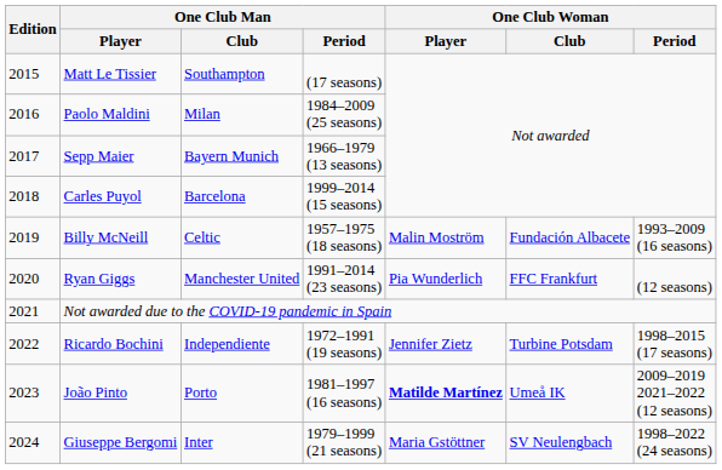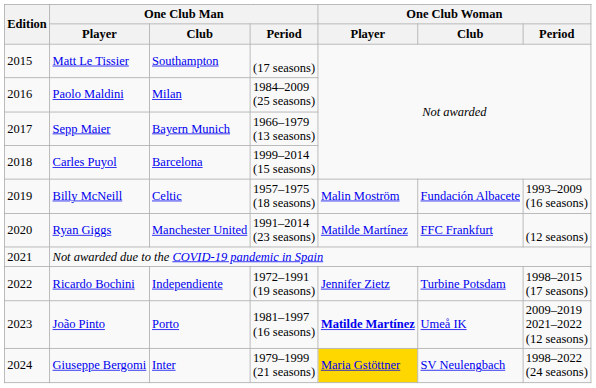 <table class="wikitable">
 <tr>
 <th rowspan="2">Edition</th>
 <th colspan="3">One Club Man</th>
 <th colspan="3">One Club Woman</th>
 </tr>
 <tr>
 <th>Player</th>
 <th>Club</th>
 <th>Period</th>
 <th>Player</th>
 <th>Club</th>
 <th>Period</th>
 </tr>
 <tr>
 <td>2015</td>
 <td> <a href='#'>Matt Le Tissier</a></td>
 <td> <a href='#'>Southampton</a></td>
 <td><br>(17 seasons)</td>
 <td colspan="3" rowspan="4" style="text-align:center;"><em>Not awarded</em></td>
 </tr>
 <tr>
 <td>2016</td>
 <td> <a href='#'>Paolo Maldini</a></td>
 <td> <a href='#'>Milan</a></td>
 <td>1984–2009<br>(25 seasons)</td>
 </tr>
 <tr>
 <td>2017</td>
 <td> <a href='#'>Sepp Maier</a></td>
 <td> <a href='#'>Bayern Munich</a></td>
 <td>1966–1979<br>(13 seasons)</td>
 </tr>
 <tr>
 <td>2018</td>
 <td> <a href='#'>Carles Puyol</a></td>
 <td> <a href='#'>Barcelona</a></td>
 <td>1999–2014<br>(15 seasons)</td>
 </tr>
 <tr>
 <td>2019</td>
 <td> <a href='#'>Billy McNeill</a></td>
 <td> <a href='#'>Celtic</a></td>
 <td>1957–1975<br>(18 seasons)</td>
 <td> <a href='#'>Malin Moström</a></td>
 <td> <a href='#'>Fundación Albacete</a></td>
 <td>1993–2009<br>(16 seasons)</td>
 </tr>
 <tr>
 <td>2020</td>
 <td> <a href='#'>Ryan Giggs</a></td>
 <td> <a href='#'>Manchester United</a></td>
 <td>1991–2014<br>(23 seasons)</td>
-<td> <a href='#'>Pia Wunderlich</a></td>
+<td> <a href='#'>Matilde Martínez</a></td>
 <td> <a href='#'>FFC Frankfurt</a></td>
 <td><br>(12 seasons)</td>
 </tr>
 <tr>
 <td>2021</td>
 <td colspan=6><em>Not awarded due to the <a href='#'>COVID-19 pandemic in Spain</a></em></td>
 </tr>
 <tr>
 <td>2022</td>
 <td> <a href='#'>Ricardo Bochini</a></td>
 <td> <a href='#'>Independiente</a></td>
 <td>1972–1991<br>(19 seasons)</td>
 <td> <a href='#'>Jennifer Zietz</a></td>
 <td> <a href='#'>Turbine Potsdam</a></td>
 <td>1998–2015<br>(17 seasons)</td>
 </tr>
 <tr>
 <td>2023</td>
 <td> <a href='#'>João Pinto</a></td>
 <td> <a href='#'>Porto</a></td>
 <td>1981–1997<br>(16 seasons)</td>
 <td><strong> <a href='#'>Matilde Martínez</a></strong></td>
 <td> <a href='#'>Umeå IK</a></td>
 <td>2009–2019<br>2021–2022<br>(12 seasons)</td>
 </tr>
 <tr>
 <td>2024</td>
 <td> <a href='#'>Giuseppe Bergomi</a></td>
 <td> <a href='#'>Inter</a></td>
 <td>1979–1999<br>(21 seasons)</td>
-<td> <a href='#'>Maria Gstöttner</a></td>
+<td style="background: gold;"> <a href='#'>Maria Gstöttner</a></td>
 <td> <a href='#'>SV Neulengbach</a></td>
 <td>1998–2022<br>(24 seasons)</td>
 </tr>
 </table>
